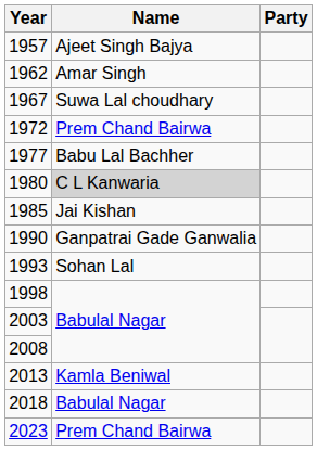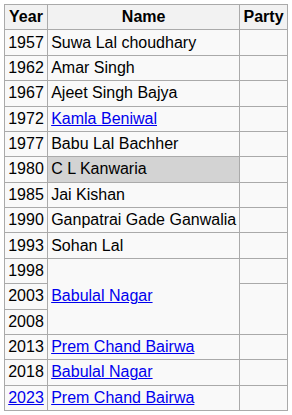 <table class="wikitable sortable">
 <tr>
 <th>Year</th>
 <th>Name</th>
 <th colspan=2>Party</th>
 </tr>
 <tr>
 <td>1957</td>
-<td>Ajeet Singh Bajya</td>
+<td>Suwa Lal choudhary</td>
 <td></td>
 </tr>
 <tr>
 <td>1962</td>
 <td>Amar Singh</td>
 <td></td>
 </tr>
 <tr>
 <td>1967</td>
-<td>Suwa Lal choudhary</td>
+<td>Ajeet Singh Bajya</td>
 </tr>
 <tr>
 <td>1972</td>
-<td><a href='#'>Prem Chand Bairwa</a></td>
+<td><a href='#'>Kamla Beniwal</a></td>
 <td></td>
 </tr>
 <tr>
 <td>1977</td>
 <td>Babu Lal Bachher</td>
 <td></td>
 </tr>
 <tr>
 <td>1980</td>
 <td style="background: lightgrey;">C L Kanwaria</td>
 <td></td>
 </tr>
 <tr>
 <td>1985</td>
 <td>Jai Kishan</td>
 <td></td>
 </tr>
 <tr>
 <td>1990</td>
 <td>Ganpatrai Gade Ganwalia</td>
 <td></td>
 </tr>
 <tr>
 <td>1993</td>
 <td>Sohan Lal</td>
 <td></td>
 </tr>
 <tr>
 <td>1998</td>
 <td rowspan=3><a href='#'>Babulal Nagar</a></td>
 <td></td>
 </tr>
 <tr>
 <td>2003</td>
 </tr>
 <tr>
 <td>2008</td>
 </tr>
 <tr>
 <td>2013</td>
-<td><a href='#'>Kamla Beniwal</a></td>
+<td><a href='#'>Prem Chand Bairwa</a></td>
 <td></td>
 </tr>
 <tr>
 <td>2018</td>
 <td><a href='#'>Babulal Nagar</a></td>
 <td></td>
 </tr>
 <tr>
 <td><a href='#'>2023</a></td>
 <td><a href='#'>Prem Chand Bairwa</a></td>
 <td></td>
 </tr>
 </table>
